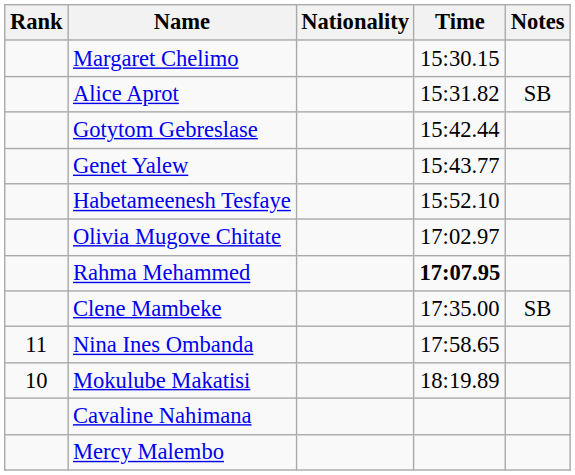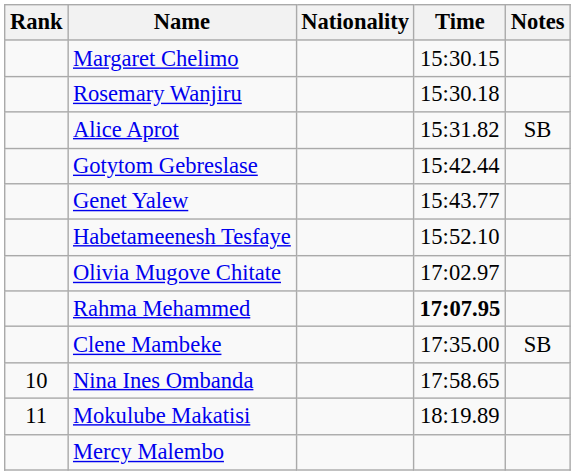 <table class="wikitable sortable" style="text-align:center">
 <tr>
 <th>Rank</th>
 <th>Name</th>
 <th>Nationality</th>
 <th>Time</th>
 <th>Notes</th>
 </tr>
 <tr>
 <td></td>
 <td align=left><a href='#'>Margaret Chelimo</a></td>
 <td align=left></td>
 <td>15:30.15</td>
+<td></td>
+</tr>
+<tr>
+<td></td>
+<td align=left><a href='#'>Rosemary Wanjiru</a></td>
+<td align=left></td>
+<td>15:30.18</td>
 <td></td>
 </tr>
 <tr>
 <td></td>
 <td align=left><a href='#'>Alice Aprot</a></td>
 <td align=left></td>
 <td>15:31.82</td>
 <td>SB</td>
 </tr>
 <tr>
 <td></td>
 <td align=left><a href='#'>Gotytom Gebreslase</a></td>
 <td align=left></td>
 <td>15:42.44</td>
 <td></td>
 </tr>
 <tr>
 <td></td>
 <td align=left><a href='#'>Genet Yalew</a></td>
 <td align=left></td>
 <td>15:43.77</td>
 <td></td>
 </tr>
 <tr>
 <td></td>
 <td align=left><a href='#'>Habetameenesh Tesfaye</a></td>
 <td align=left></td>
 <td>15:52.10</td>
 <td></td>
 </tr>
 <tr>
 <td></td>
 <td align=left><a href='#'>Olivia Mugove Chitate</a></td>
 <td align=left></td>
 <td>17:02.97</td>
 <td></td>
 </tr>
 <tr>
 <td></td>
 <td align=left><a href='#'>Rahma Mehammed</a></td>
 <td align=left></td>
 <td><strong>17:07.95</strong></td>
 <td></td>
 </tr>
 <tr>
 <td></td>
 <td align=left><a href='#'>Clene Mambeke</a></td>
 <td align=left></td>
 <td>17:35.00</td>
 <td>SB</td>
 </tr>
 <tr>
-<td>11</td>
+<td>10</td>
 <td align=left><a href='#'>Nina Ines Ombanda</a></td>
 <td align=left></td>
 <td>17:58.65</td>
 <td></td>
 </tr>
 <tr>
-<td>10</td>
+<td>11</td>
 <td align=left><a href='#'>Mokulube Makatisi</a></td>
 <td align=left></td>
 <td>18:19.89</td>
-<td></td>
-</tr>
-<tr>
-<td></td>
-<td align=left><a href='#'>Cavaline Nahimana</a></td>
-<td align=left></td>
-<td></td>
 <td></td>
 </tr>
 <tr>
 <td></td>
 <td align=left><a href='#'>Mercy Malembo</a></td>
 <td align=left></td>
 <td></td>
 <td></td>
 </tr>
 </table>
